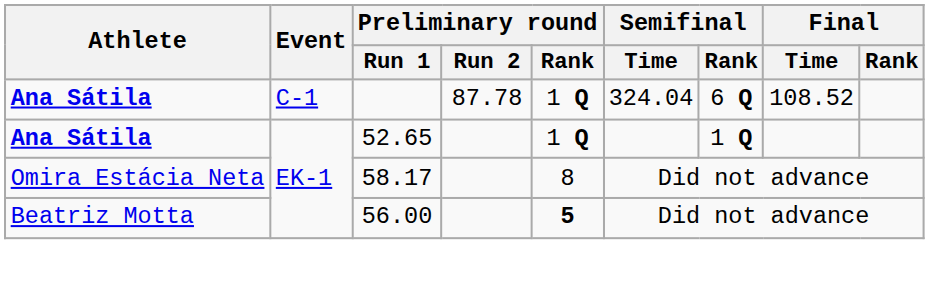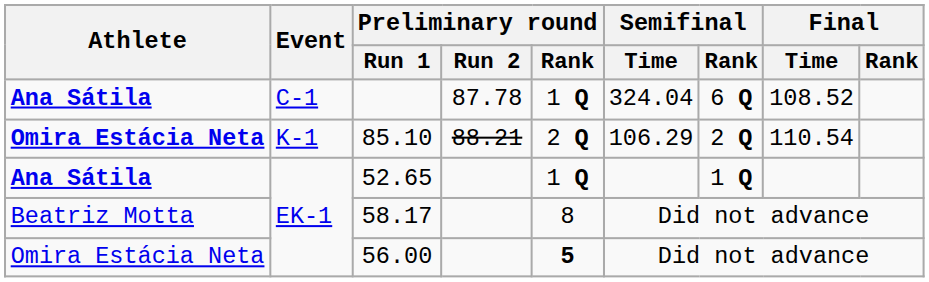 <table class=wikitable style=font-size:90%;text-align:center>
 <tr>
 <th rowspan=2>Athlete</th>
 <th rowspan=2>Event</th>
 <th colspan=3>Preliminary round</th>
 <th colspan=2>Semifinal</th>
 <th colspan=2>Final</th>
 </tr>
 <tr style=font-size:95%>
 <th>Run 1</th>
 <th>Run 2</th>
 <th>Rank</th>
 <th>Time</th>
 <th>Rank</th>
 <th>Time</th>
 <th>Rank</th>
 </tr>
 <tr>
 <td align=left><strong><a href='#'>Ana Sátila</a></strong></td>
 <td align=left><a href='#'>C-1</a></td>
 <td><s></s></td>
 <td>87.78</td>
 <td>1 <strong>Q</strong></td>
 <td>324.04</td>
 <td>6 <strong>Q</strong></td>
 <td>108.52</td>
 <td></td>
 </tr>
 <tr>
+<td align=left><strong><a href='#'>Omira Estácia Neta</a></strong></td>
+<td align=left><a href='#'>K-1</a></td>
+<td>85.10</td>
+<td><s>88.21</s></td>
+<td>2 <strong>Q</strong></td>
+<td>106.29</td>
+<td>2 <strong>Q</strong></td>
+<td>110.54</td>
+<td></td>
+</tr>
+<tr>
 <td align=left><strong><a href='#'>Ana Sátila</a></strong></td>
 <td align=left rowspan=3><a href='#'>EK-1</a></td>
 <td>52.65</td>
 <td></td>
 <td>1 <strong>Q</strong></td>
 <td></td>
 <td>1 <strong>Q</strong></td>
 <td></td>
 <td></td>
 </tr>
 <tr>
-<td align=left><a href='#'>Omira Estácia Neta</a></td>
+<td align=left><a href='#'>Beatriz Motta</a></td>
 <td>58.17</td>
 <td></td>
 <td>8</td>
 <td colspan=4>Did not advance</td>
 </tr>
 <tr>
-<td align=left><a href='#'>Beatriz Motta</a></td>
+<td align=left><a href='#'>Omira Estácia Neta</a></td>
 <td>56.00</td>
 <td></td>
 <td><strong>5</strong></td>
 <td colspan=4>Did not advance</td>
 </tr>
 </table>
